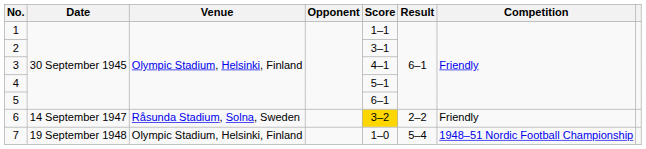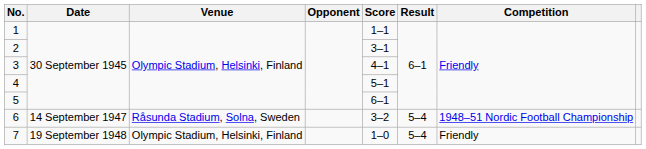 <table class="wikitable sortable">
 <tr>
 <th scope="col">No.</th>
 <th scope="col">Date</th>
 <th scope="col">Venue</th>
 <th scope="col">Opponent</th>
 <th scope="col">Score</th>
 <th scope="col">Result</th>
 <th scope="col">Competition</th>
 <th class="unsortable" scope="col"></th>
 </tr>
 <tr>
 <td align="center">1</td>
 <td rowspan="5">30 September 1945</td>
 <td rowspan="5"><a href='#'>Olympic Stadium</a>, <a href='#'>Helsinki</a>, Finland</td>
 <td rowspan="5"></td>
 <td align="center">1–1</td>
 <td rowspan="5" align="center">6–1</td>
 <td rowspan="5"><a href='#'>Friendly</a></td>
 <td rowspan="5"></td>
 </tr>
 <tr>
 <td align="center">2</td>
 <td align="center">3–1</td>
 </tr>
 <tr>
 <td align="center">3</td>
 <td align="center">4–1</td>
 </tr>
 <tr>
 <td align="center">4</td>
 <td align="center">5–1</td>
 </tr>
 <tr>
 <td align="center">5</td>
 <td align="center">6–1</td>
 </tr>
 <tr>
 <td align="center">6</td>
 <td>14 September 1947</td>
 <td><a href='#'>Råsunda Stadium</a>, <a href='#'>Solna</a>, Sweden</td>
 <td></td>
-<td align="center" style="background: gold;">3–2</td>
-<td align="center">2–2</td>
-<td>Friendly</td>
+<td align="center">3–2</td>
+<td align="center">5–4</td>
+<td><a href='#'>1948–51 Nordic Football Championship</a></td>
 <td></td>
 </tr>
 <tr>
 <td align="center">7</td>
 <td>19 September 1948</td>
 <td>Olympic Stadium, Helsinki, Finland</td>
 <td></td>
 <td align="center">1–0</td>
 <td align="center">5–4</td>
-<td><a href='#'>1948–51 Nordic Football Championship</a></td>
+<td>Friendly</td>
 <td></td>
 </tr>
 </table>
